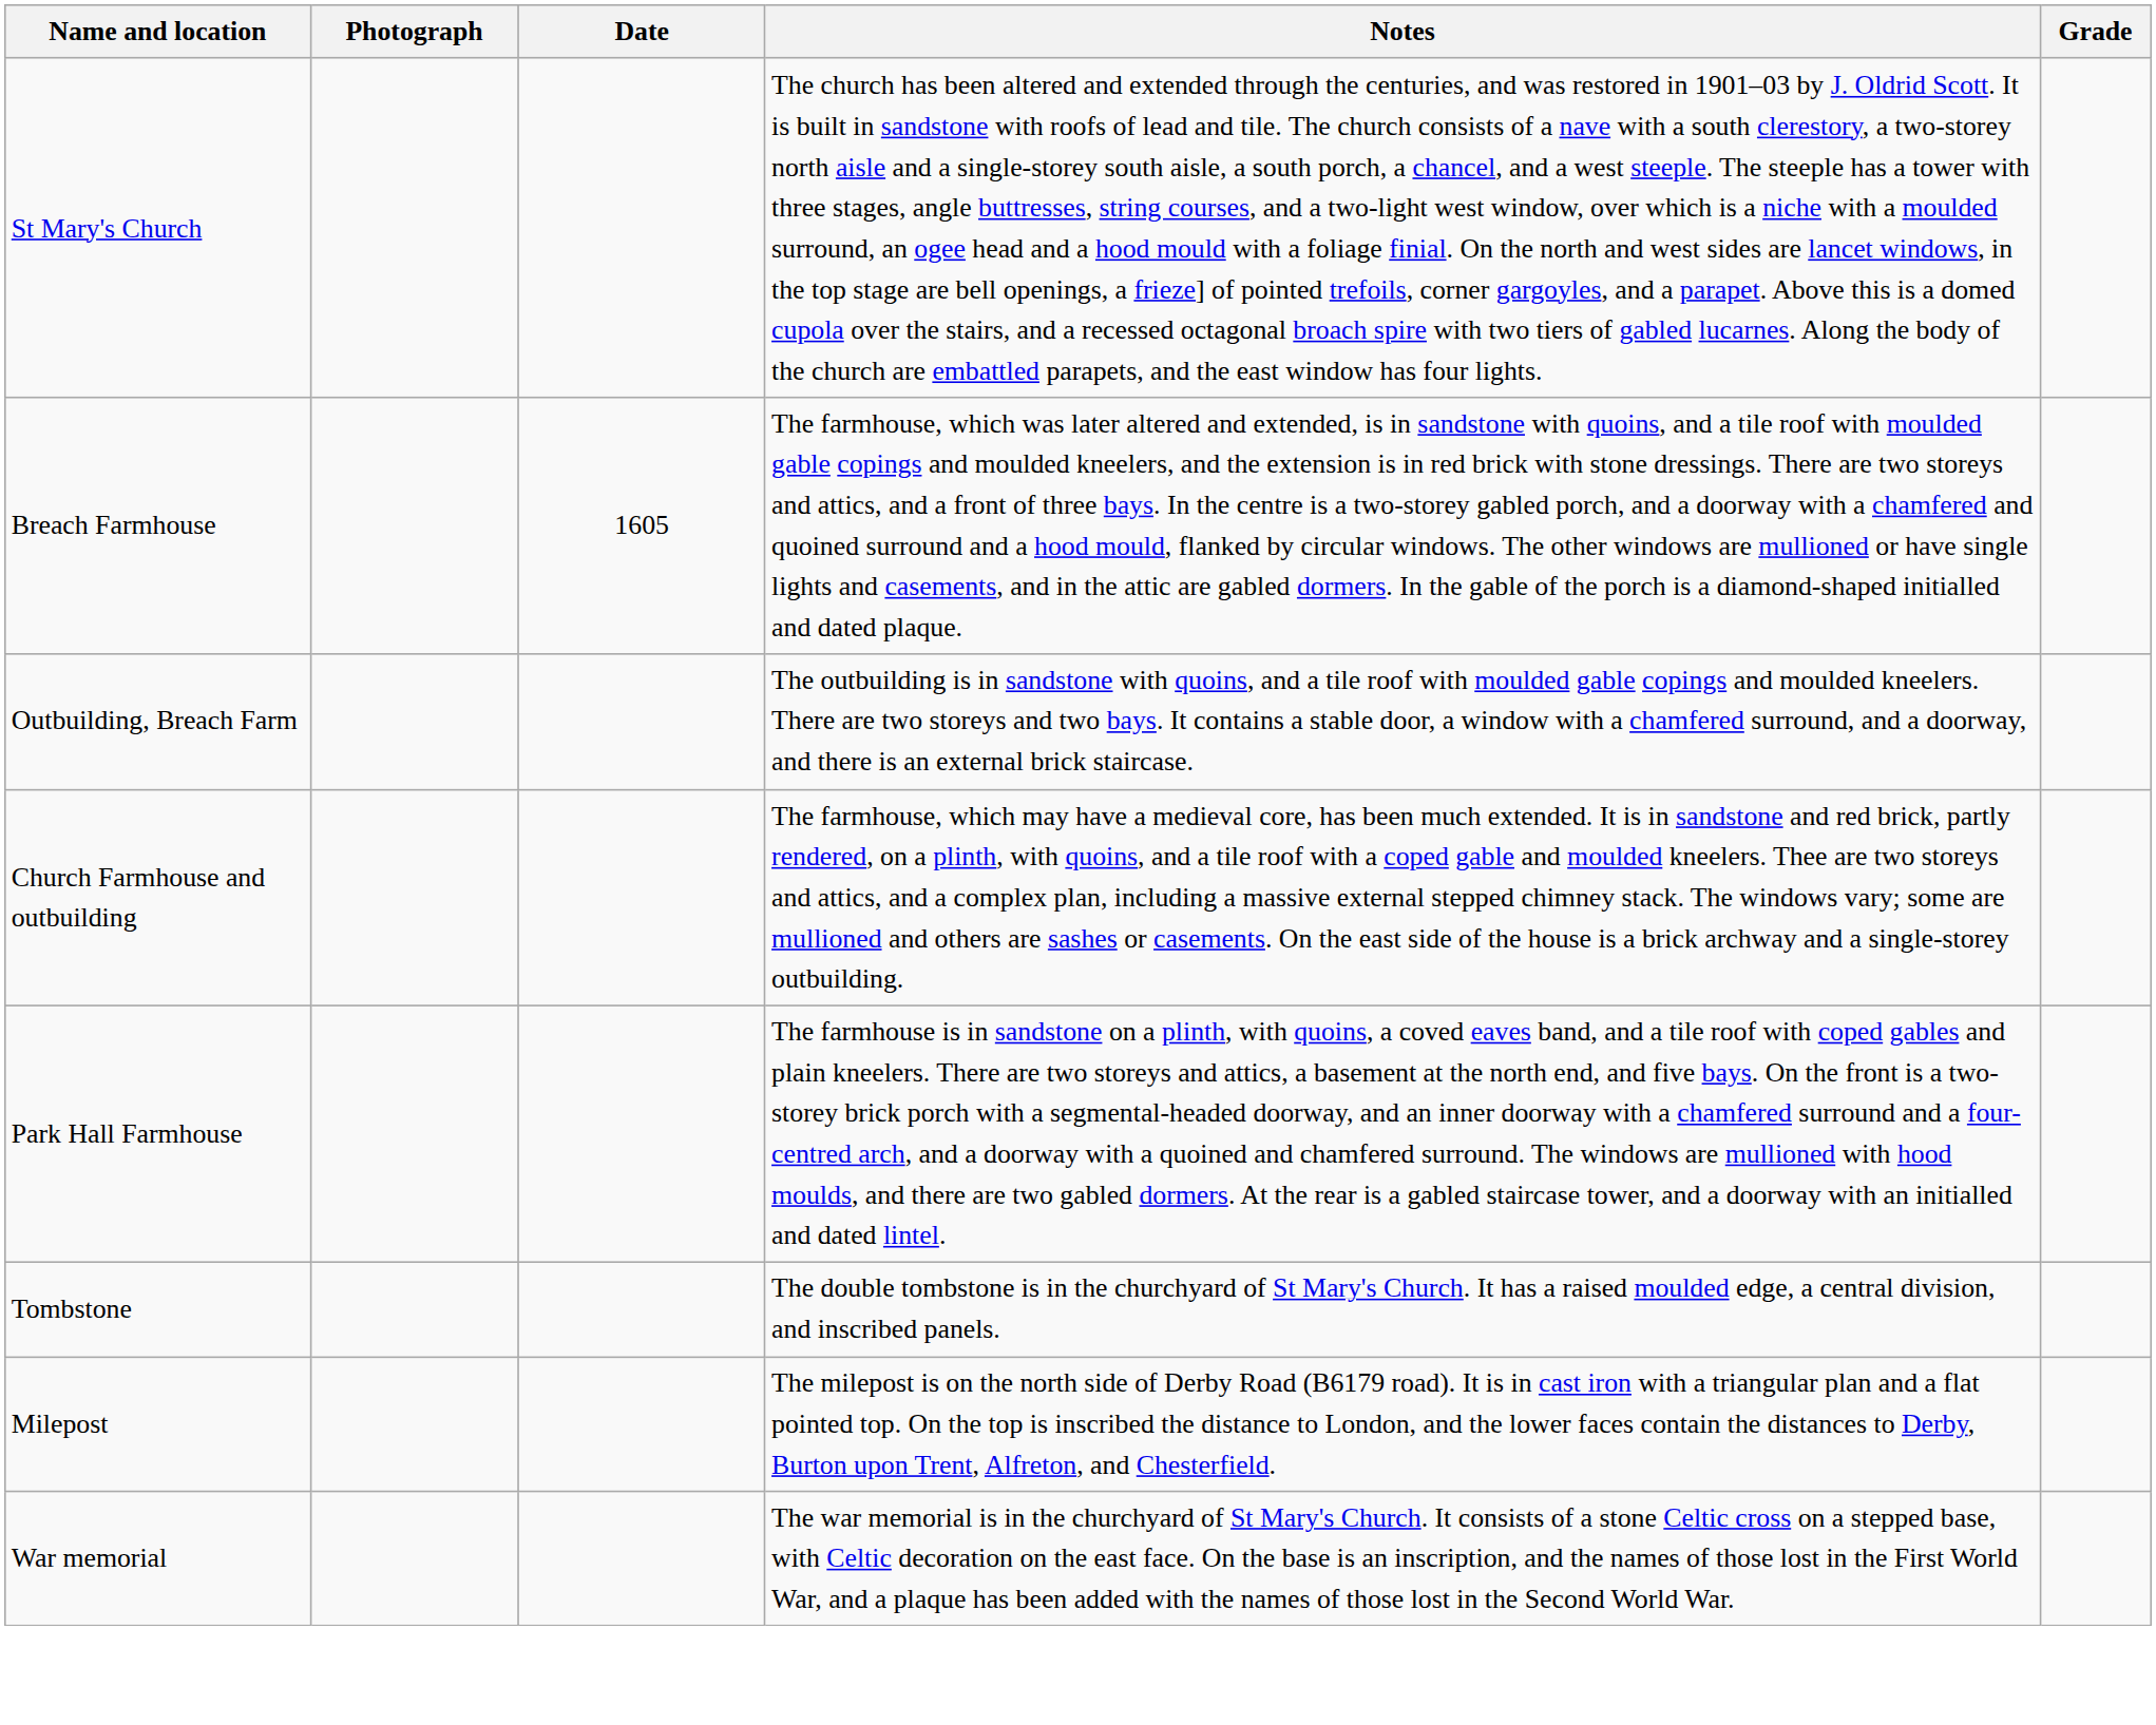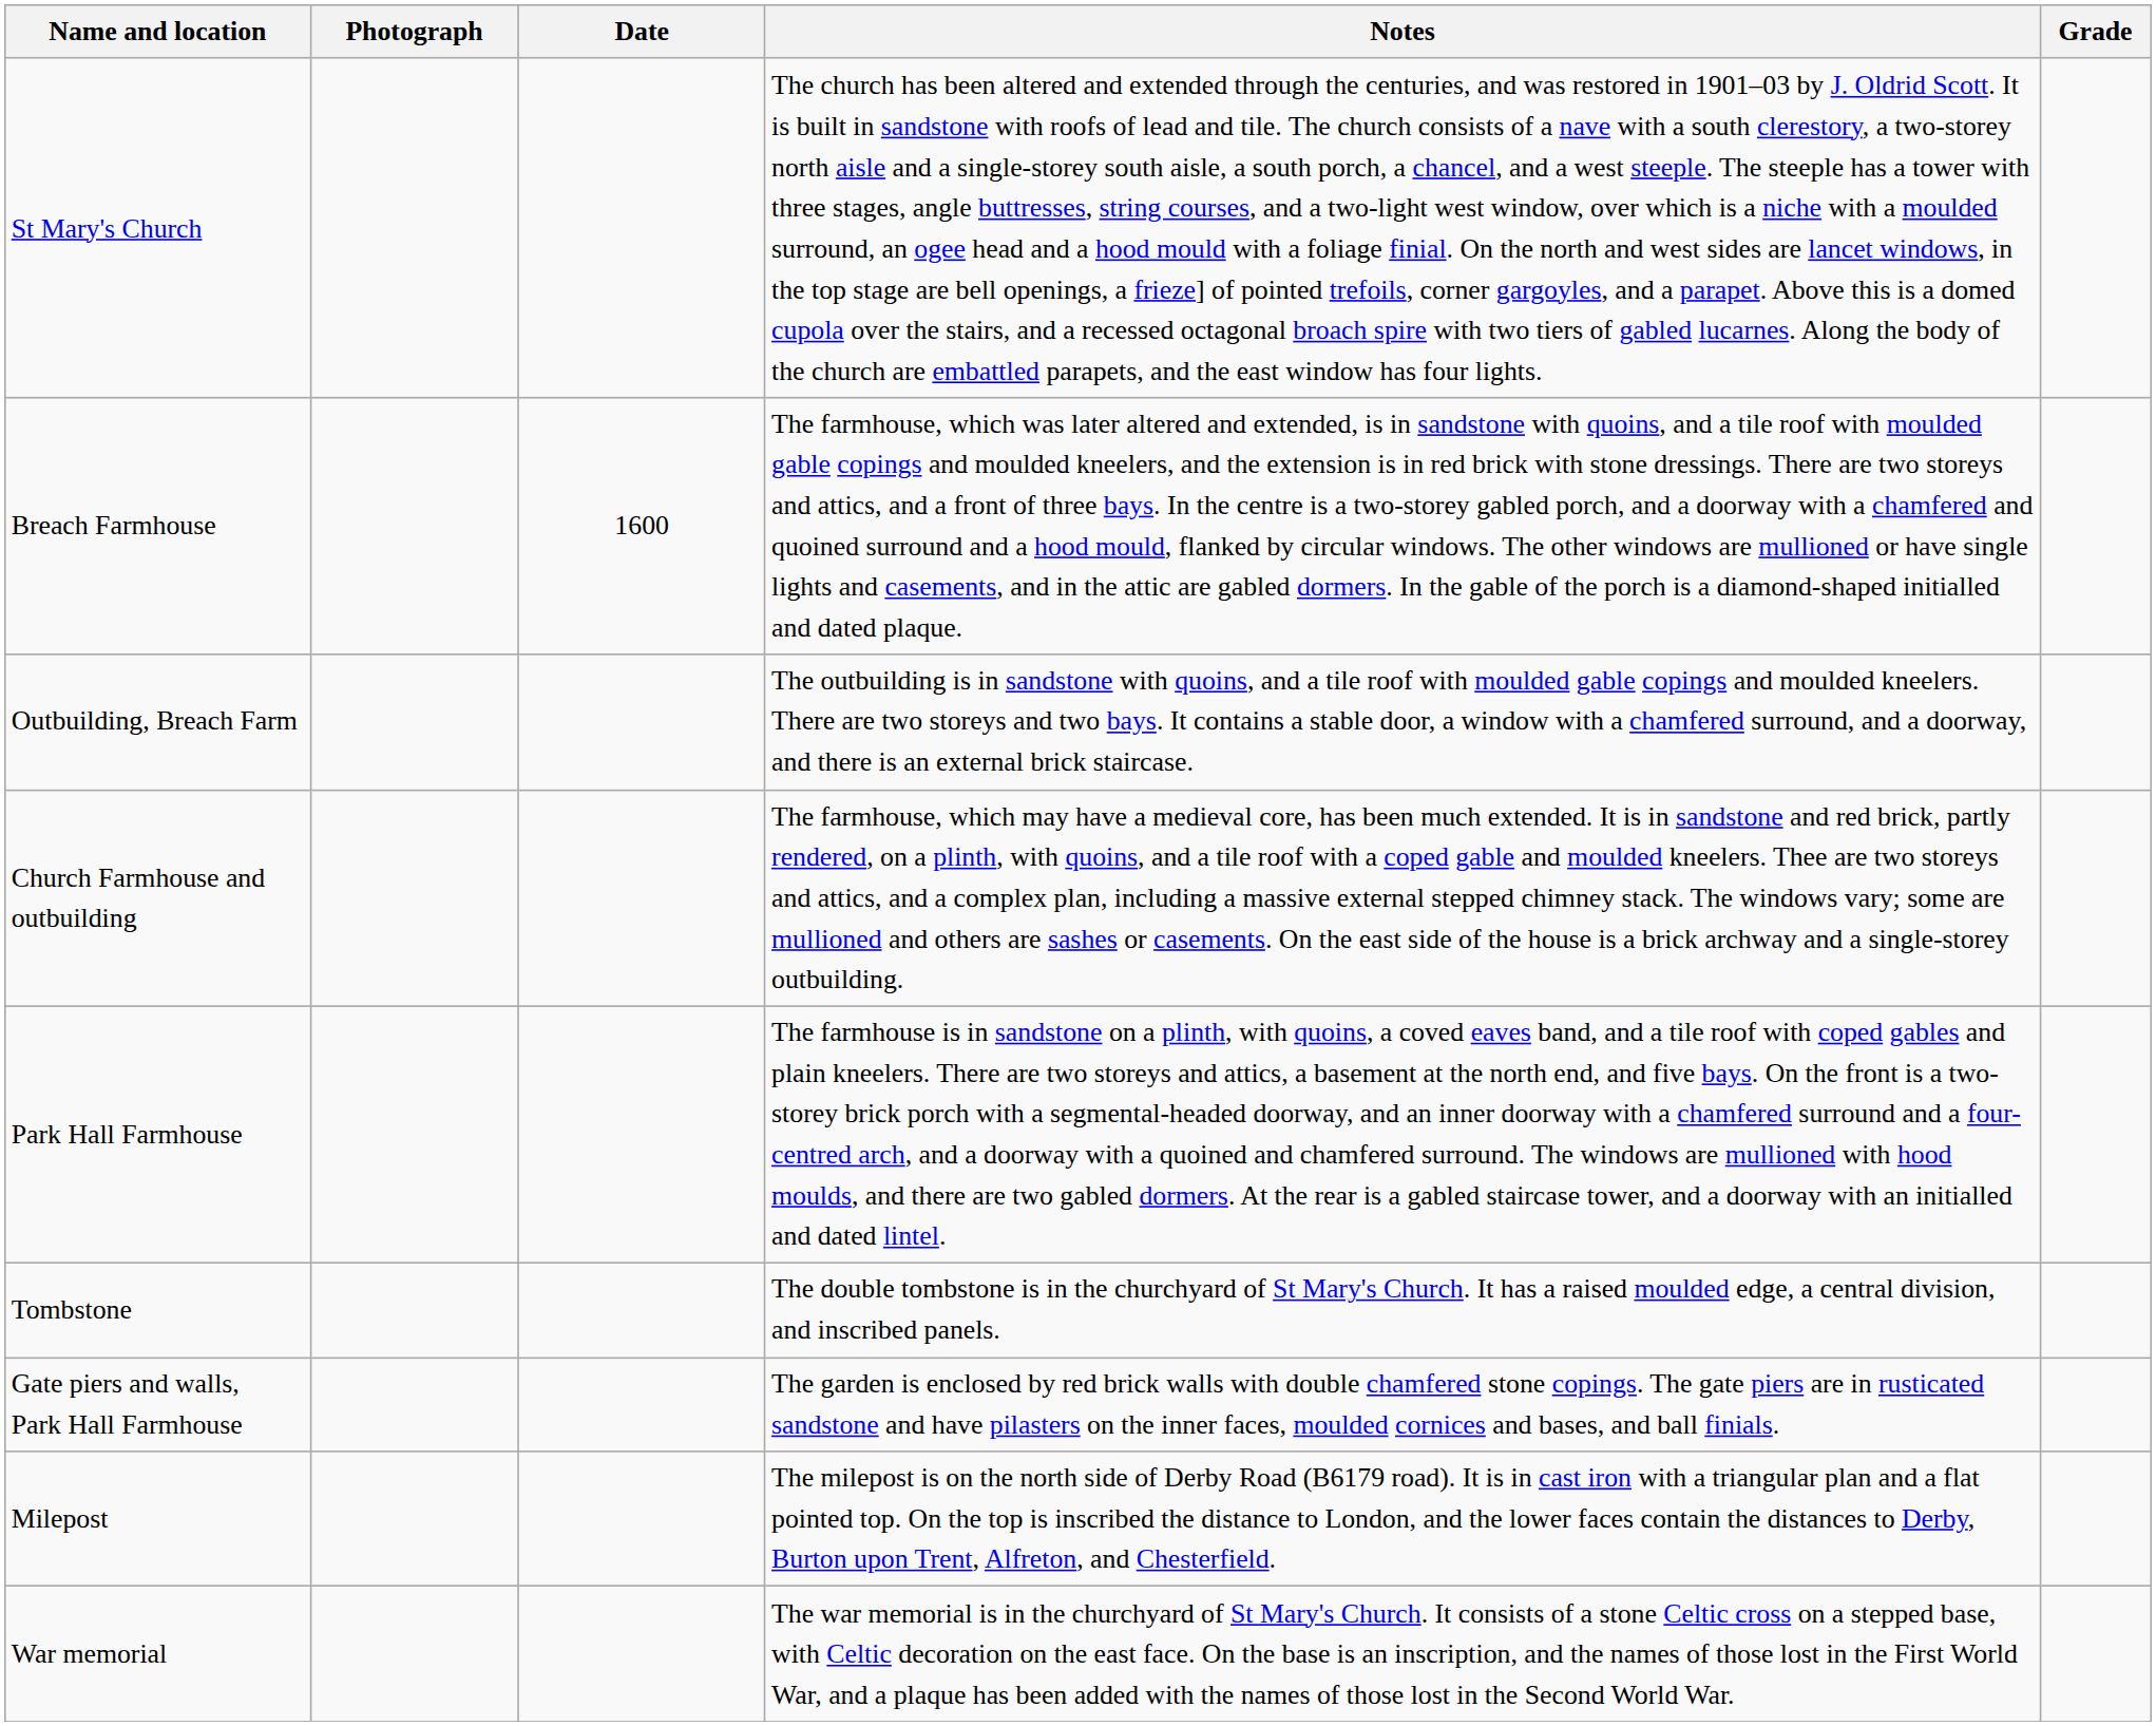 <table class="wikitable sortable plainrowheaders" style="width:100%; border:0; text-align:left; line-height:150%;">
 <tr>
 <th scope="col"  style="width:150px">Name and location</th>
 <th scope="col"  style="width:100px" class="unsortable">Photograph</th>
 <th scope="col"  style="width:120px">Date</th>
 <th scope="col"  style="width:650px" class="unsortable">Notes</th>
 <th scope="col"  style="width:50px">Grade</th>
 </tr>
 <tr>
 <td><a href='#'>St Mary's Church</a><br><small></small></td>
 <td></td>
 <td align="center"></td>
 <td>The church has been altered and extended through the centuries, and was restored in 1901–03 by <a href='#'>J. Oldrid Scott</a>.  It is built in <a href='#'>sandstone</a> with roofs of lead and tile.  The church consists of a <a href='#'>nave</a> with a south <a href='#'>clerestory</a>, a two-storey north <a href='#'>aisle</a> and a single-storey south aisle, a south porch, a <a href='#'>chancel</a>, and a west <a href='#'>steeple</a>.  The steeple has a tower with three stages, angle <a href='#'>buttresses</a>, <a href='#'>string courses</a>, and a two-light west window, over which is a <a href='#'>niche</a> with a <a href='#'>moulded</a> surround, an <a href='#'>ogee</a> head and a <a href='#'>hood mould</a> with a foliage <a href='#'>finial</a>.  On the north and west sides are <a href='#'>lancet windows</a>, in the top stage are bell openings, a <a href='#'>frieze</a>] of pointed <a href='#'>trefoils</a>, corner <a href='#'>gargoyles</a>, and a <a href='#'>parapet</a>.  Above this is a domed <a href='#'>cupola</a> over the stairs, and a recessed octagonal <a href='#'>broach spire</a> with two tiers of <a href='#'>gabled</a> <a href='#'>lucarnes</a>.  Along the body of the church are <a href='#'>embattled</a> parapets, and the east window has four lights.</td>
 <td align="center" ></td>
 </tr>
 <tr>
 <td>Breach Farmhouse<br><small></small></td>
 <td></td>
-<td align="center">1605</td>
+<td align="center">1600</td>
 <td>The farmhouse, which was later altered and extended, is in <a href='#'>sandstone</a> with <a href='#'>quoins</a>, and a tile roof with <a href='#'>moulded</a> <a href='#'>gable</a> <a href='#'>copings</a> and moulded kneelers, and the extension is in red brick with stone dressings.  There are two storeys and attics, and a front of three <a href='#'>bays</a>.  In the centre is a two-storey gabled porch, and a doorway with a <a href='#'>chamfered</a> and quoined surround and a <a href='#'>hood mould</a>, flanked by circular windows.  The other windows are <a href='#'>mullioned</a> or have single lights and <a href='#'>casements</a>, and in the attic are gabled <a href='#'>dormers</a>.  In the gable of the porch is a diamond-shaped initialled and dated plaque.</td>
 <td align="center" ></td>
 </tr>
 <tr>
 <td>Outbuilding, Breach Farm<br><small></small></td>
 <td></td>
 <td align="center"></td>
 <td>The outbuilding is in <a href='#'>sandstone</a> with <a href='#'>quoins</a>, and a tile roof with <a href='#'>moulded</a> <a href='#'>gable</a> <a href='#'>copings</a> and moulded kneelers.  There are two storeys and two <a href='#'>bays</a>.  It contains a stable door, a window with a <a href='#'>chamfered</a> surround, and a doorway, and there is an external brick staircase.</td>
 <td align="center" ></td>
 </tr>
 <tr>
 <td>Church Farmhouse and outbuilding<br><small></small></td>
 <td></td>
 <td align="center"></td>
 <td>The farmhouse, which may have a medieval core, has been much extended.  It is in <a href='#'>sandstone</a> and red brick, partly <a href='#'>rendered</a>, on a <a href='#'>plinth</a>, with <a href='#'>quoins</a>, and a tile roof with a <a href='#'>coped</a> <a href='#'>gable</a> and <a href='#'>moulded</a> kneelers.  Thee are two storeys and attics, and a complex plan, including a massive external stepped chimney stack.  The windows vary; some are <a href='#'>mullioned</a> and others are <a href='#'>sashes</a> or <a href='#'>casements</a>.  On the east side of the house is a brick archway and a single-storey outbuilding.</td>
 <td align="center" ></td>
 </tr>
 <tr>
 <td>Park Hall Farmhouse<br><small></small></td>
 <td></td>
 <td align="center"></td>
 <td>The farmhouse is in <a href='#'>sandstone</a> on a <a href='#'>plinth</a>, with <a href='#'>quoins</a>, a coved <a href='#'>eaves</a> band, and a tile roof with <a href='#'>coped</a> <a href='#'>gables</a> and plain kneelers.  There are two storeys and attics, a basement at the north end, and five <a href='#'>bays</a>.  On the front is a two-storey brick porch with a segmental-headed doorway, and an inner doorway with a <a href='#'>chamfered</a> surround and a <a href='#'>four-centred arch</a>, and a doorway with a quoined and chamfered surround.  The windows are <a href='#'>mullioned</a> with <a href='#'>hood moulds</a>, and there are two gabled <a href='#'>dormers</a>.  At the rear is a gabled staircase tower, and a doorway with an initialled and dated <a href='#'>lintel</a>.</td>
 <td align="center" ></td>
 </tr>
 <tr>
 <td>Tombstone<br><small></small></td>
 <td></td>
 <td align="center"></td>
 <td>The double tombstone is in the churchyard of <a href='#'>St Mary's Church</a>.  It has a raised <a href='#'>moulded</a> edge, a central division, and inscribed panels.</td>
 <td align="center" ></td>
 </tr>
 <tr>
+<td>Gate piers and walls, <br>Park Hall Farmhouse<br><small></small></td>
+<td></td>
+<td align="center"></td>
+<td>The garden is enclosed by red brick walls with double <a href='#'>chamfered</a> stone <a href='#'>copings</a>.  The gate <a href='#'>piers</a> are in <a href='#'>rusticated</a> <a href='#'>sandstone</a> and have <a href='#'>pilasters</a> on the inner faces, <a href='#'>moulded</a> <a href='#'>cornices</a> and bases, and ball <a href='#'>finials</a>.</td>
+<td align="center" ></td>
+</tr>
+<tr>
 <td>Milepost<br><small></small></td>
 <td></td>
 <td align="center"></td>
 <td>The milepost is on the north side of Derby Road (B6179 road).  It is in <a href='#'>cast iron</a> with a triangular plan and a flat pointed top.  On the top is inscribed the distance to London, and the lower faces contain the distances to <a href='#'>Derby</a>, <a href='#'>Burton upon Trent</a>, <a href='#'>Alfreton</a>, and <a href='#'>Chesterfield</a>.</td>
 <td align="center" ></td>
 </tr>
 <tr>
 <td>War memorial<br><small></small></td>
 <td></td>
 <td align="center"></td>
 <td>The war memorial is in the churchyard of <a href='#'>St Mary's Church</a>.  It consists of a stone <a href='#'>Celtic cross</a> on a stepped base, with <a href='#'>Celtic</a> decoration on the east face.  On the base is an inscription, and the names of those lost in the First World War, and a plaque has been added with the names of those lost in the Second World War.</td>
 <td align="center" ></td>
 </tr>
 <tr>
 </tr>
 </table>
